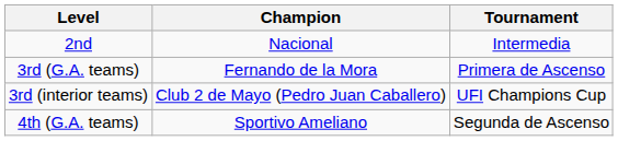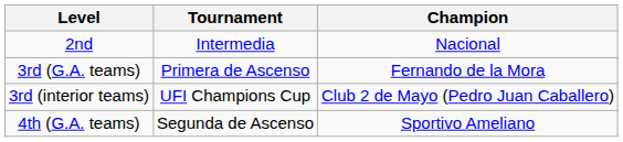 <table class="wikitable" style="text-align:center">
 <tr>
 <th>Level</th>
+<th>Tournament</th>
 <th>Champion</th>
-<th>Tournament</th>
 </tr>
 <tr>
 <td><a href='#'>2nd</a></td>
+<td><a href='#'>Intermedia</a></td>
 <td><a href='#'>Nacional</a></td>
-<td><a href='#'>Intermedia</a></td>
 </tr>
 <tr>
 <td><a href='#'>3rd</a> (<a href='#'>G.A.</a> teams)</td>
+<td><a href='#'>Primera de Ascenso</a></td>
 <td><a href='#'>Fernando de la Mora</a></td>
-<td><a href='#'>Primera de Ascenso</a></td>
 </tr>
 <tr>
 <td><a href='#'>3rd</a> (interior teams)</td>
+<td><a href='#'>UFI</a> Champions Cup</td>
 <td><a href='#'>Club 2 de Mayo</a> (<a href='#'>Pedro Juan Caballero</a>)</td>
-<td><a href='#'>UFI</a> Champions Cup</td>
 </tr>
 <tr>
 <td><a href='#'>4th</a> (<a href='#'>G.A.</a> teams)</td>
+<td>Segunda de Ascenso</td>
 <td><a href='#'>Sportivo Ameliano</a></td>
-<td>Segunda de Ascenso</td>
 </tr>
 </table>
